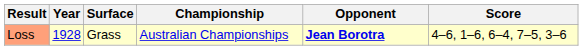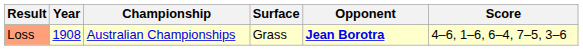 <table class='sortable wikitable'>
 <tr>
 <th style="width:40px">Result</th>
 <th style="width:35px">Year</th>
+<th style="width:200px">Championship</th>
 <th style="width:50px">Surface</th>
-<th style="width:200px">Championship</th>
 <th style="width:150px">Opponent</th>
 <th style="width:180px" class="unsortable">Score</th>
 </tr>
 <tr style="background:#ffc;">
 <td style="background:#ffa07a;">Loss</td>
-<td><a href='#'>1928</a></td>
+<td><a href='#'>1908</a></td>
+<td><a href='#'>Australian Championships</a></td>
 <td>Grass</td>
-<td><a href='#'>Australian Championships</a></td>
 <td><strong> <a href='#'>Jean Borotra</a></strong></td>
 <td>4–6, 1–6, 6–4, 7–5, 3–6</td>
 </tr>
 </table>
